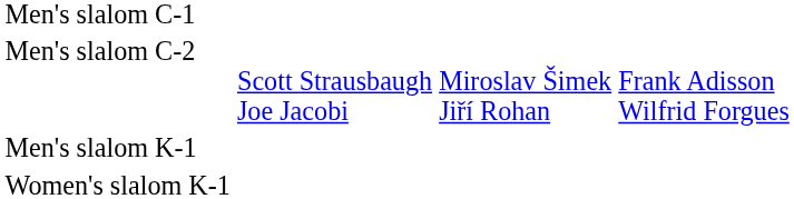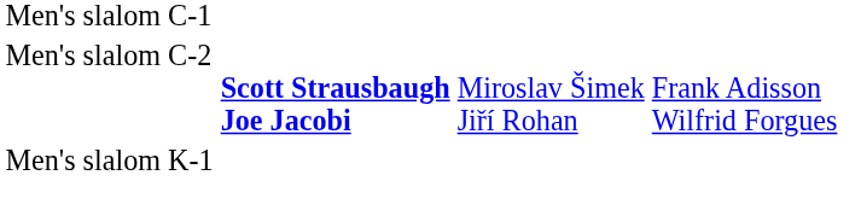 <table>
 <tr>
 <td>Men's slalom C-1<br></td>
 <td></td>
 <td></td>
 <td></td>
 </tr>
 <tr valign="top">
 <td>Men's slalom C-2<br></td>
-<td><br><a href='#'>Scott Strausbaugh</a><br><a href='#'>Joe Jacobi</a></td>
+<td><strong><br><a href='#'>Scott Strausbaugh</a><br><a href='#'>Joe Jacobi</a></strong></td>
 <td><br><a href='#'>Miroslav Šimek</a><br><a href='#'>Jiří Rohan</a></td>
 <td><br><a href='#'>Frank Adisson</a><br><a href='#'>Wilfrid Forgues</a></td>
 </tr>
 <tr>
 <td>Men's slalom K-1<br></td>
 <td></td>
 <td></td>
 <td></td>
 </tr>
-<tr>
-<td>Women's slalom K-1<br></td>
-<td></td>
-<td></td>
-<td></td>
-</tr>
 </table>
